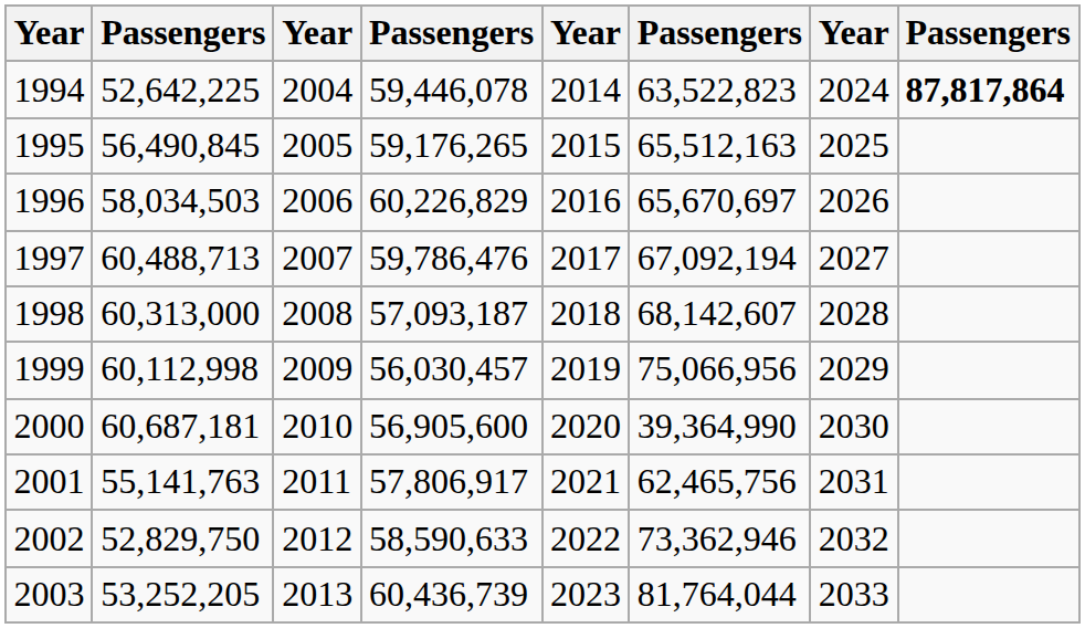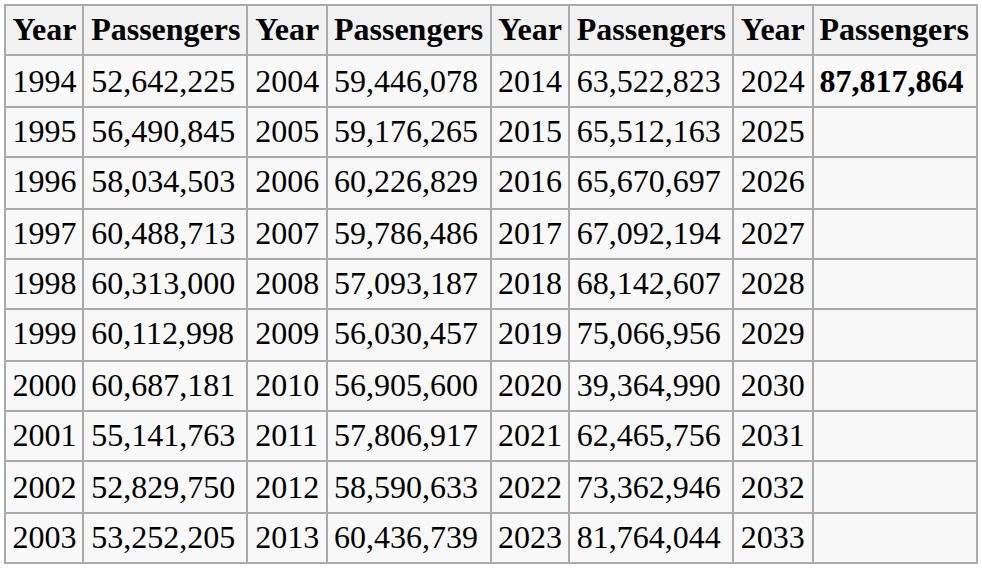 <table class="wikitable">
 <tr>
 <th>Year</th>
 <th>Passengers</th>
 <th>Year</th>
 <th>Passengers</th>
 <th>Year</th>
 <th>Passengers</th>
 <th>Year</th>
 <th>Passengers</th>
 </tr>
 <tr>
 <td>1994</td>
 <td>52,642,225</td>
 <td>2004</td>
 <td>59,446,078</td>
 <td>2014</td>
 <td>63,522,823</td>
 <td>2024</td>
 <td><strong>87,817,864</strong></td>
 </tr>
 <tr>
 <td>1995</td>
 <td>56,490,845</td>
 <td>2005</td>
 <td>59,176,265</td>
 <td>2015</td>
 <td>65,512,163</td>
 <td>2025</td>
 <td></td>
 </tr>
 <tr>
 <td>1996</td>
 <td>58,034,503</td>
 <td>2006</td>
 <td>60,226,829</td>
 <td>2016</td>
 <td>65,670,697</td>
 <td>2026</td>
 <td></td>
 </tr>
 <tr>
 <td>1997</td>
 <td>60,488,713</td>
 <td>2007</td>
-<td>59,786,476</td>
+<td>59,786,486</td>
 <td>2017</td>
 <td>67,092,194</td>
 <td>2027</td>
 <td></td>
 </tr>
 <tr>
 <td>1998</td>
 <td>60,313,000</td>
 <td>2008</td>
 <td>57,093,187</td>
 <td>2018</td>
 <td>68,142,607</td>
 <td>2028</td>
 <td></td>
 </tr>
 <tr>
 <td>1999</td>
 <td>60,112,998</td>
 <td>2009</td>
 <td>56,030,457</td>
 <td>2019</td>
 <td>75,066,956</td>
 <td>2029</td>
 <td></td>
 </tr>
 <tr>
 <td>2000</td>
 <td>60,687,181</td>
 <td>2010</td>
 <td>56,905,600</td>
 <td>2020</td>
 <td>39,364,990</td>
 <td>2030</td>
 <td></td>
 </tr>
 <tr>
 <td>2001</td>
 <td>55,141,763</td>
 <td>2011</td>
 <td>57,806,917</td>
 <td>2021</td>
 <td>62,465,756</td>
 <td>2031</td>
 <td></td>
 </tr>
 <tr>
 <td>2002</td>
 <td>52,829,750</td>
 <td>2012</td>
 <td>58,590,633</td>
 <td>2022</td>
 <td>73,362,946</td>
 <td>2032</td>
 <td></td>
 </tr>
 <tr>
 <td>2003</td>
 <td>53,252,205</td>
 <td>2013</td>
 <td>60,436,739</td>
 <td>2023</td>
 <td>81,764,044</td>
 <td>2033</td>
 <td></td>
 </tr>
 </table>
